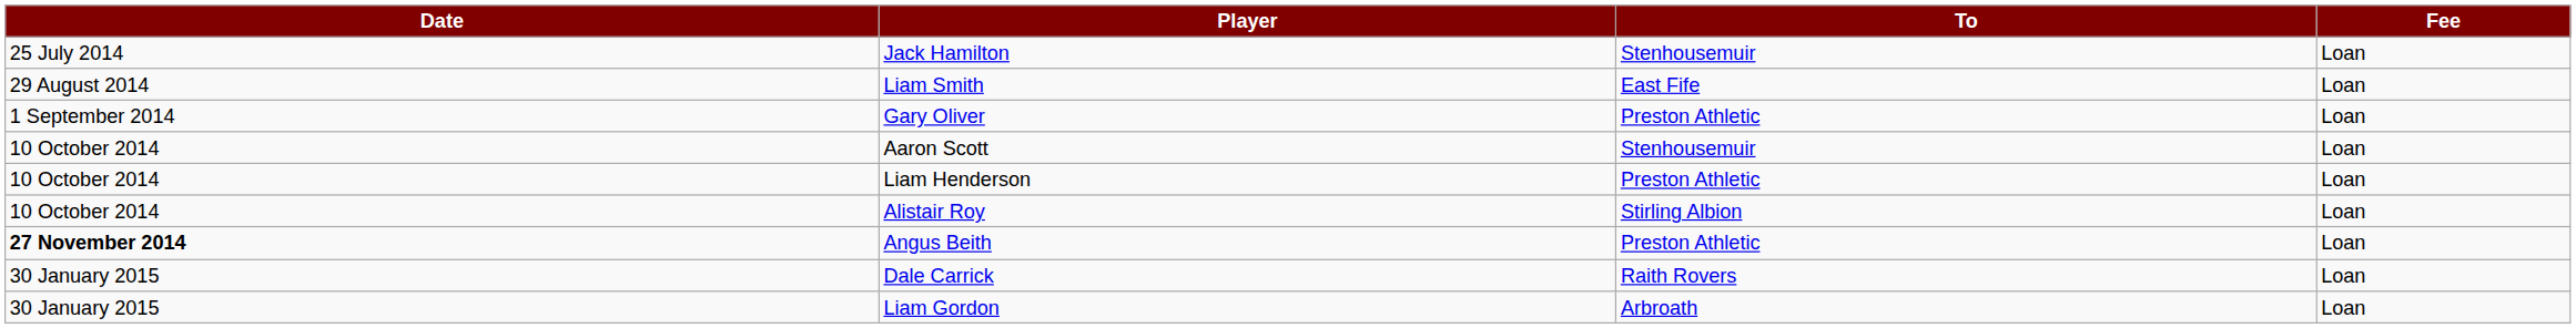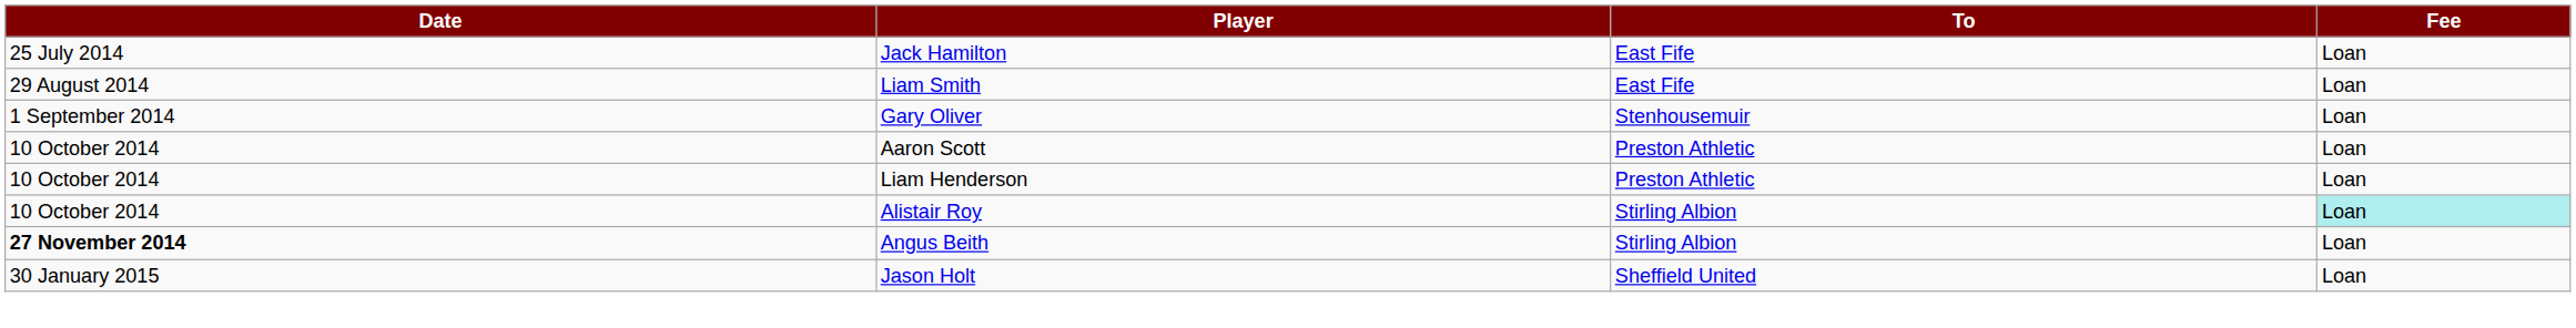 <table class="wikitable" style="text-align:center; font-size:95%;width:98%; text-align:left">
 <tr>
 <th style="background:maroon; color:white;" scope="col">Date</th>
 <th style="background:maroon; color:white;" scope="col">Player</th>
 <th style="background:maroon; color:white;" scope="col">To</th>
 <th style="background:maroon; color:white;" scope="col">Fee</th>
 </tr>
 <tr>
 <td>25 July 2014</td>
 <td> <a href='#'>Jack Hamilton</a></td>
-<td> <a href='#'>Stenhousemuir</a></td>
+<td> <a href='#'>East Fife</a></td>
 <td>Loan</td>
 </tr>
 <tr>
 <td>29 August 2014</td>
 <td> <a href='#'>Liam Smith</a></td>
 <td> <a href='#'>East Fife</a></td>
 <td>Loan</td>
 </tr>
 <tr>
 <td>1 September 2014</td>
 <td> <a href='#'>Gary Oliver</a></td>
-<td> <a href='#'>Preston Athletic</a></td>
+<td> <a href='#'>Stenhousemuir</a></td>
 <td>Loan</td>
 </tr>
 <tr>
 <td>10 October 2014</td>
 <td> Aaron Scott</td>
-<td> <a href='#'>Stenhousemuir</a></td>
+<td> <a href='#'>Preston Athletic</a></td>
 <td>Loan</td>
 </tr>
 <tr>
 <td>10 October 2014</td>
 <td> Liam Henderson</td>
 <td> <a href='#'>Preston Athletic</a></td>
 <td>Loan</td>
 </tr>
 <tr>
 <td>10 October 2014</td>
 <td> <a href='#'>Alistair Roy</a></td>
 <td> <a href='#'>Stirling Albion</a></td>
-<td>Loan</td>
+<td style="background: paleturquoise;">Loan</td>
 </tr>
 <tr>
 <td><strong>27 November 2014</strong></td>
 <td> <a href='#'>Angus Beith</a></td>
-<td> <a href='#'>Preston Athletic</a></td>
+<td> <a href='#'>Stirling Albion</a></td>
 <td>Loan</td>
 </tr>
 <tr>
 <td>30 January 2015</td>
-<td> <a href='#'>Dale Carrick</a></td>
-<td> <a href='#'>Raith Rovers</a></td>
-<td>Loan</td>
-</tr>
-<tr>
-<td>30 January 2015</td>
-<td> <a href='#'>Liam Gordon</a></td>
-<td> <a href='#'>Arbroath</a></td>
+<td> <a href='#'>Jason Holt</a></td>
+<td> <a href='#'>Sheffield United</a></td>
 <td>Loan</td>
 </tr>
 </table>
